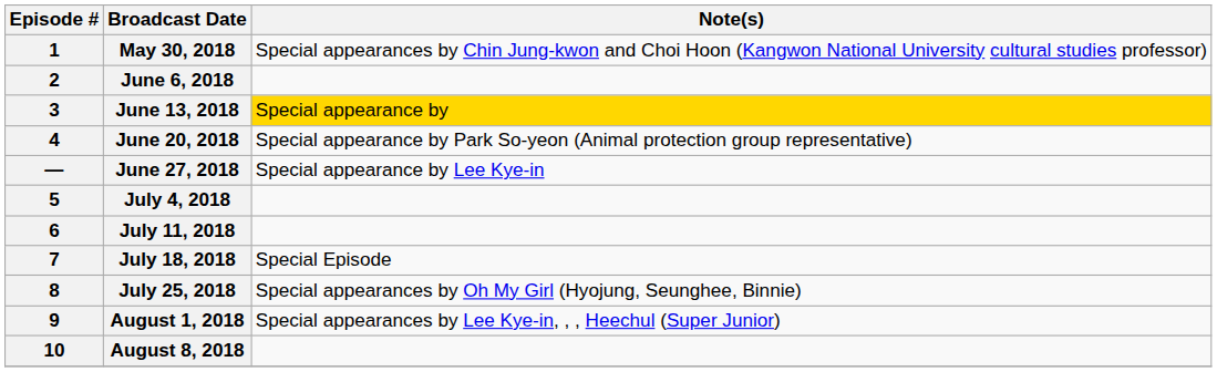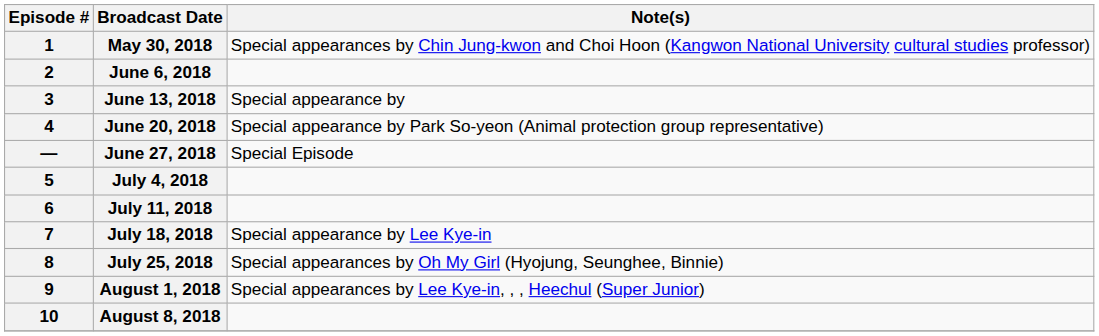 <table Class ="wikitable sortable">
 <tr>
 <th>Episode #</th>
 <th>Broadcast Date</th>
 <th>Note(s)</th>
 </tr>
 <tr>
 <th>1</th>
 <th>May 30, 2018</th>
 <td>Special appearances by <a href='#'>Chin Jung-kwon</a> and Choi Hoon (<a href='#'>Kangwon National University</a> <a href='#'>cultural studies</a> professor)</td>
 </tr>
 <tr>
 <th>2</th>
 <th>June 6, 2018</th>
 <td></td>
 </tr>
 <tr>
 <th>3</th>
 <th>June 13, 2018</th>
-<td style="background: gold;">Special appearance by </td>
+<td>Special appearance by </td>
 </tr>
 <tr>
 <th>4</th>
 <th>June 20, 2018</th>
 <td>Special appearance by Park So-yeon (Animal protection group representative)</td>
 </tr>
 <tr>
 <th>—</th>
 <th>June 27, 2018</th>
-<td>Special appearance by <a href='#'>Lee Kye-in</a></td>
+<td>Special Episode</td>
 </tr>
 <tr>
 <th>5</th>
 <th>July 4, 2018</th>
 <td></td>
 </tr>
 <tr>
 <th>6</th>
 <th>July 11, 2018</th>
 <td></td>
 </tr>
 <tr>
 <th>7</th>
 <th>July 18, 2018</th>
-<td>Special Episode</td>
+<td>Special appearance by <a href='#'>Lee Kye-in</a></td>
 </tr>
 <tr>
 <th>8</th>
 <th>July 25, 2018</th>
 <td>Special appearances by <a href='#'>Oh My Girl</a> (Hyojung, Seunghee, Binnie)</td>
 </tr>
 <tr>
 <th>9</th>
 <th>August 1, 2018</th>
 <td>Special appearances by <a href='#'>Lee Kye-in</a>, , , <a href='#'>Heechul</a> (<a href='#'>Super Junior</a>)</td>
 </tr>
 <tr>
 <th>10</th>
 <th>August 8, 2018</th>
 <td></td>
 </tr>
 <tr>
 </tr>
 </table>
